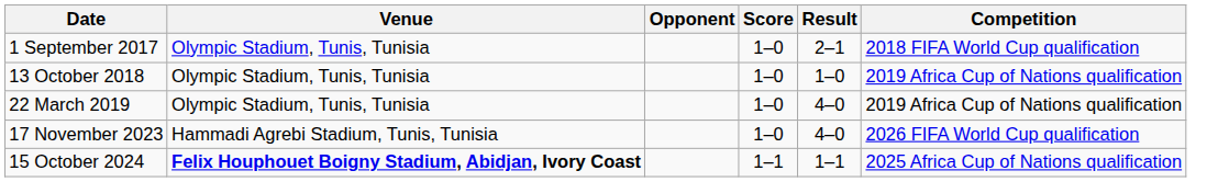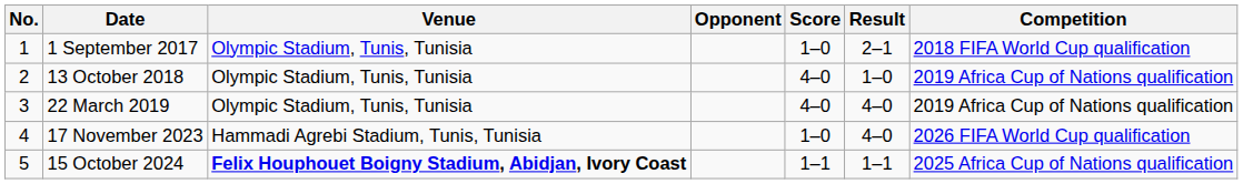 <table class="wikitable sortable">
 <tr>
+<th scope="col">No.</th>
 <th scope="col">Date</th>
 <th scope="col">Venue</th>
 <th scope="col">Opponent</th>
 <th scope="col">Score</th>
 <th scope="col">Result</th>
 <th scope="col">Competition</th>
 </tr>
 <tr>
+<td style="text-align:center">1</td>
 <td>1 September 2017</td>
 <td><a href='#'>Olympic Stadium</a>, <a href='#'>Tunis</a>, Tunisia</td>
 <td></td>
 <td style="text-align:center">1–0</td>
 <td style="text-align:center">2–1</td>
 <td><a href='#'>2018 FIFA World Cup qualification</a></td>
 </tr>
 <tr>
+<td style="text-align:center">2</td>
 <td>13 October 2018</td>
 <td>Olympic Stadium, Tunis, Tunisia</td>
 <td></td>
-<td style="text-align:center">1–0</td>
+<td style="text-align:center">4–0</td>
 <td style="text-align:center">1–0</td>
 <td><a href='#'>2019 Africa Cup of Nations qualification</a></td>
 </tr>
 <tr>
+<td style="text-align:center">3</td>
 <td>22 March 2019</td>
 <td>Olympic Stadium, Tunis, Tunisia</td>
 <td></td>
-<td style="text-align:center">1–0</td>
+<td style="text-align:center">4–0</td>
 <td style="text-align:center">4–0</td>
 <td>2019 Africa Cup of Nations qualification</td>
 </tr>
 <tr>
+<td style="text-align:center">4</td>
 <td>17 November 2023</td>
 <td>Hammadi Agrebi Stadium, Tunis, Tunisia</td>
 <td></td>
 <td style="text-align:center">1–0</td>
 <td style="text-align:center">4–0</td>
 <td><a href='#'>2026 FIFA World Cup qualification</a></td>
 </tr>
 <tr>
+<td style="text-align:center">5</td>
 <td>15 October 2024</td>
 <td><strong><a href='#'>Felix Houphouet Boigny Stadium</a>, <a href='#'>Abidjan</a>, Ivory Coast</strong></td>
 <td></td>
 <td style="text-align:center">1–1</td>
 <td style="text-align:center">1–1</td>
 <td><a href='#'>2025 Africa Cup of Nations qualification</a></td>
 </tr>
 </table>
